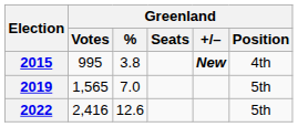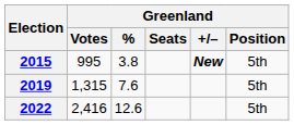 <table class="wikitable" style="font-size:97%; text-align:center;">
 <tr>
 <th rowspan=2>Election</th>
 <th colspan=5>Greenland</th>
 </tr>
 <tr>
 <th>Votes</th>
 <th>%</th>
 <th>Seats</th>
 <th>+/–</th>
 <th>Position</th>
 </tr>
 <tr>
 <th><a href='#'>2015</a></th>
 <td>995</td>
 <td>3.8</td>
 <td></td>
 <td><strong><em>New</em></strong></td>
-<td> 4th</td>
+<td> 5th</td>
 </tr>
 <tr>
 <th><a href='#'>2019</a></th>
-<td>1,565</td>
-<td>7.0</td>
+<td>1,315</td>
+<td>7.6</td>
 <td></td>
 <td></td>
 <td> 5th</td>
 </tr>
 <tr>
 <th><a href='#'>2022</a></th>
 <td>2,416</td>
 <td>12.6</td>
 <td></td>
 <td></td>
 <td> 5th</td>
 </tr>
 </table>
